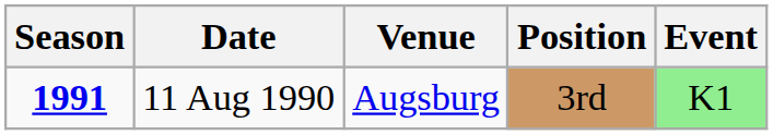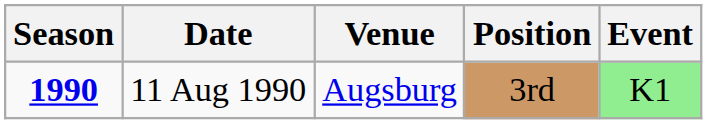 <table class="wikitable" style="text-align:center; font-size:95%;">
 <tr>
 <th>Season</th>
 <th>Date</th>
 <th>Venue</th>
 <th>Position</th>
 <th>Event</th>
 </tr>
 <tr>
-<td><strong><a href='#'>1991</a></strong></td>
+<td><strong><a href='#'>1990</a></strong></td>
 <td align=right>11 Aug 1990</td>
 <td align=left><a href='#'>Augsburg</a></td>
 <td bgcolor=cc9966>3rd</td>
 <td style="background: lightgreen;">K1</td>
 </tr>
 </table>
